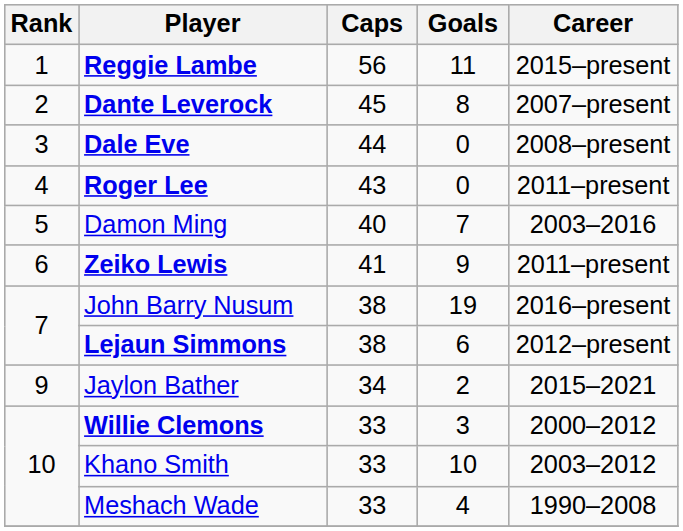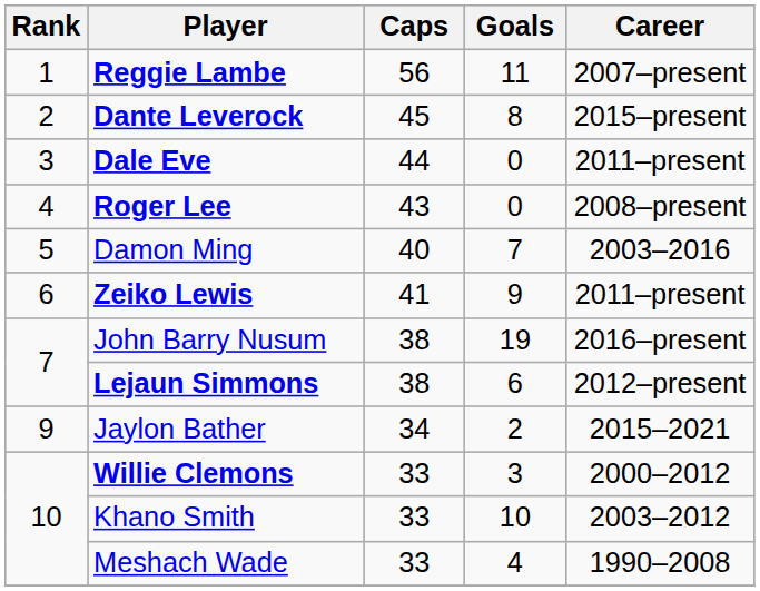 <table class="wikitable sortable" style="text-align:center;">
 <tr>
 <th width=30px>Rank</th>
 <th style="width:150px;">Player</th>
 <th width=50px>Caps</th>
 <th width=50px>Goals</th>
 <th style="width:100px;">Career</th>
 </tr>
 <tr>
 <td>1</td>
 <td style="text-align: left;"><strong><a href='#'>Reggie Lambe</a></strong></td>
 <td>56</td>
 <td>11</td>
-<td>2015–present</td>
+<td>2007–present</td>
 </tr>
 <tr>
 <td>2</td>
 <td style="text-align: left;"><strong><a href='#'>Dante Leverock</a></strong></td>
 <td>45</td>
 <td>8</td>
-<td>2007–present</td>
+<td>2015–present</td>
 </tr>
 <tr>
 <td>3</td>
 <td style="text-align: left;"><strong><a href='#'>Dale Eve</a></strong></td>
 <td>44</td>
 <td>0</td>
-<td>2008–present</td>
+<td>2011–present</td>
 </tr>
 <tr>
 <td>4</td>
 <td style="text-align: left;"><strong><a href='#'>Roger Lee</a></strong></td>
 <td>43</td>
 <td>0</td>
-<td>2011–present</td>
+<td>2008–present</td>
 </tr>
 <tr>
 <td>5</td>
 <td style="text-align: left;"><a href='#'>Damon Ming</a></td>
 <td>40</td>
 <td>7</td>
 <td>2003–2016</td>
 </tr>
 <tr>
 <td>6</td>
 <td style="text-align: left;"><strong><a href='#'>Zeiko Lewis</a></strong></td>
 <td>41</td>
 <td>9</td>
 <td>2011–present</td>
 </tr>
 <tr>
 <td rowspan=2>7</td>
 <td style="text-align: left;"><a href='#'>John Barry Nusum</a></td>
 <td>38</td>
 <td>19</td>
 <td>2016–present</td>
 </tr>
 <tr>
 <td style="text-align: left;"><strong><a href='#'>Lejaun Simmons</a></strong></td>
 <td>38</td>
 <td>6</td>
 <td>2012–present</td>
 </tr>
 <tr>
 <td>9</td>
 <td style="text-align: left;"><a href='#'>Jaylon Bather</a></td>
 <td>34</td>
 <td>2</td>
 <td>2015–2021</td>
 </tr>
 <tr>
 <td rowspan=3>10</td>
 <td style="text-align: left;"><strong><a href='#'>Willie Clemons</a></strong></td>
 <td>33</td>
 <td>3</td>
 <td>2000–2012</td>
 </tr>
 <tr>
 <td style="text-align: left;"><a href='#'>Khano Smith</a></td>
 <td>33</td>
 <td>10</td>
 <td>2003–2012</td>
 </tr>
 <tr>
 <td style="text-align: left;"><a href='#'>Meshach Wade</a></td>
 <td>33</td>
 <td>4</td>
 <td>1990–2008</td>
 </tr>
 <tr>
 </tr>
 </table>
